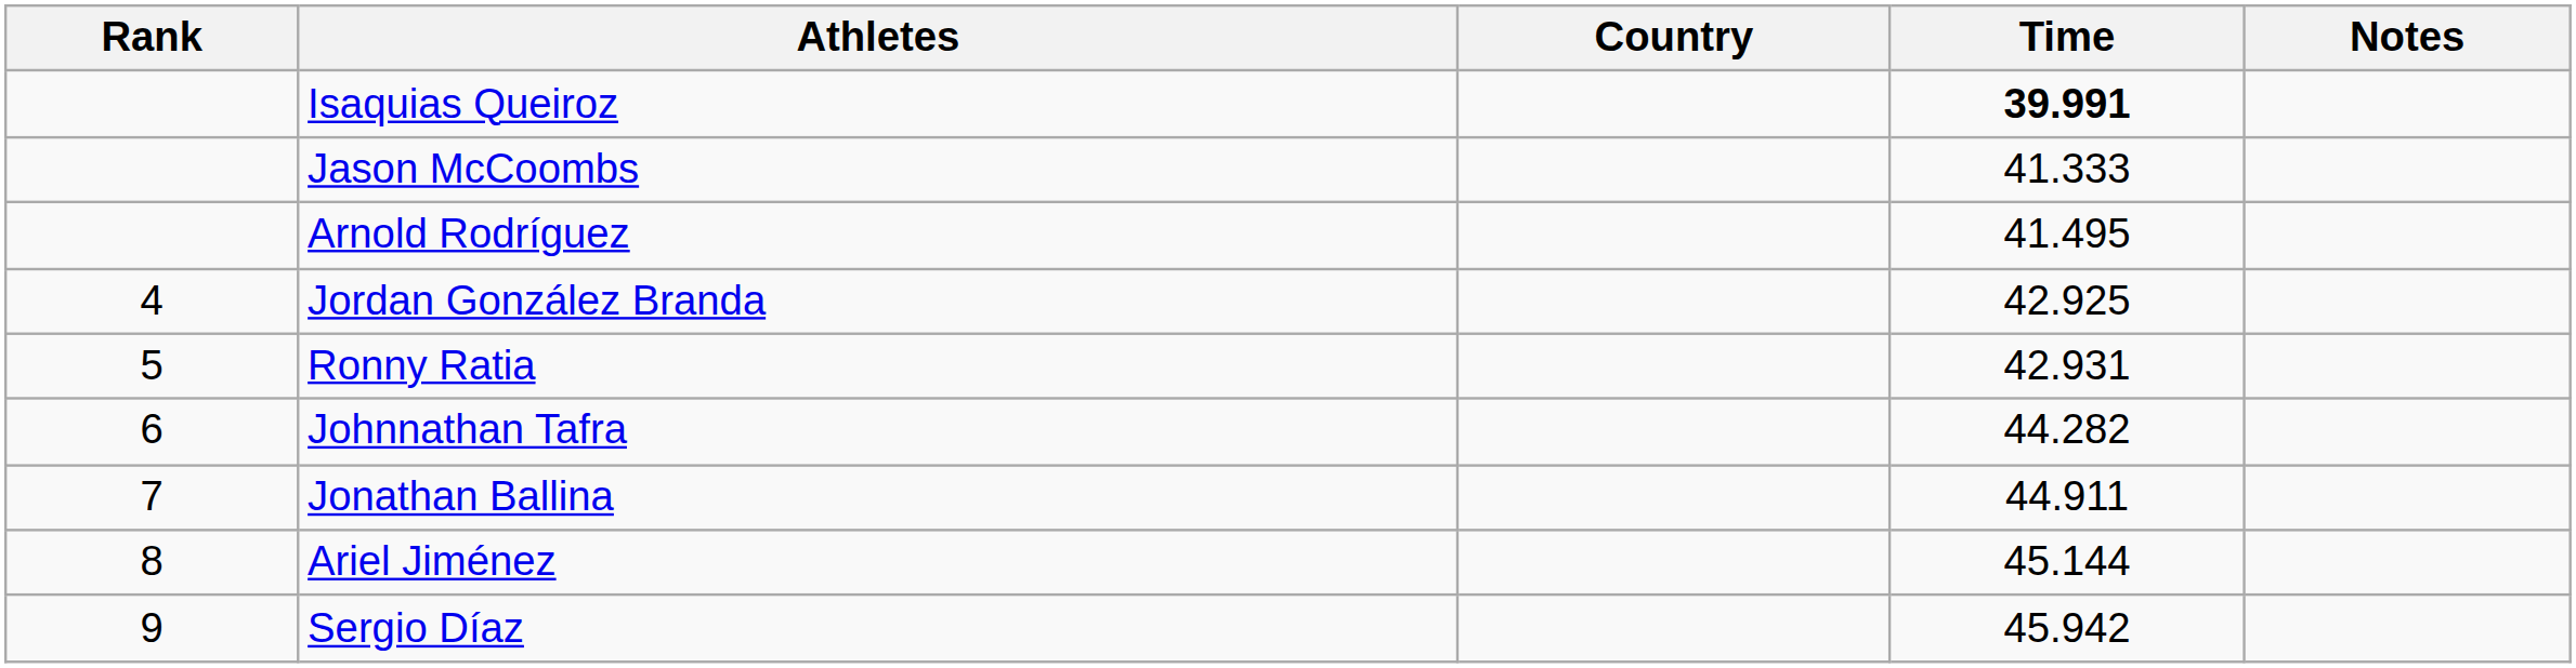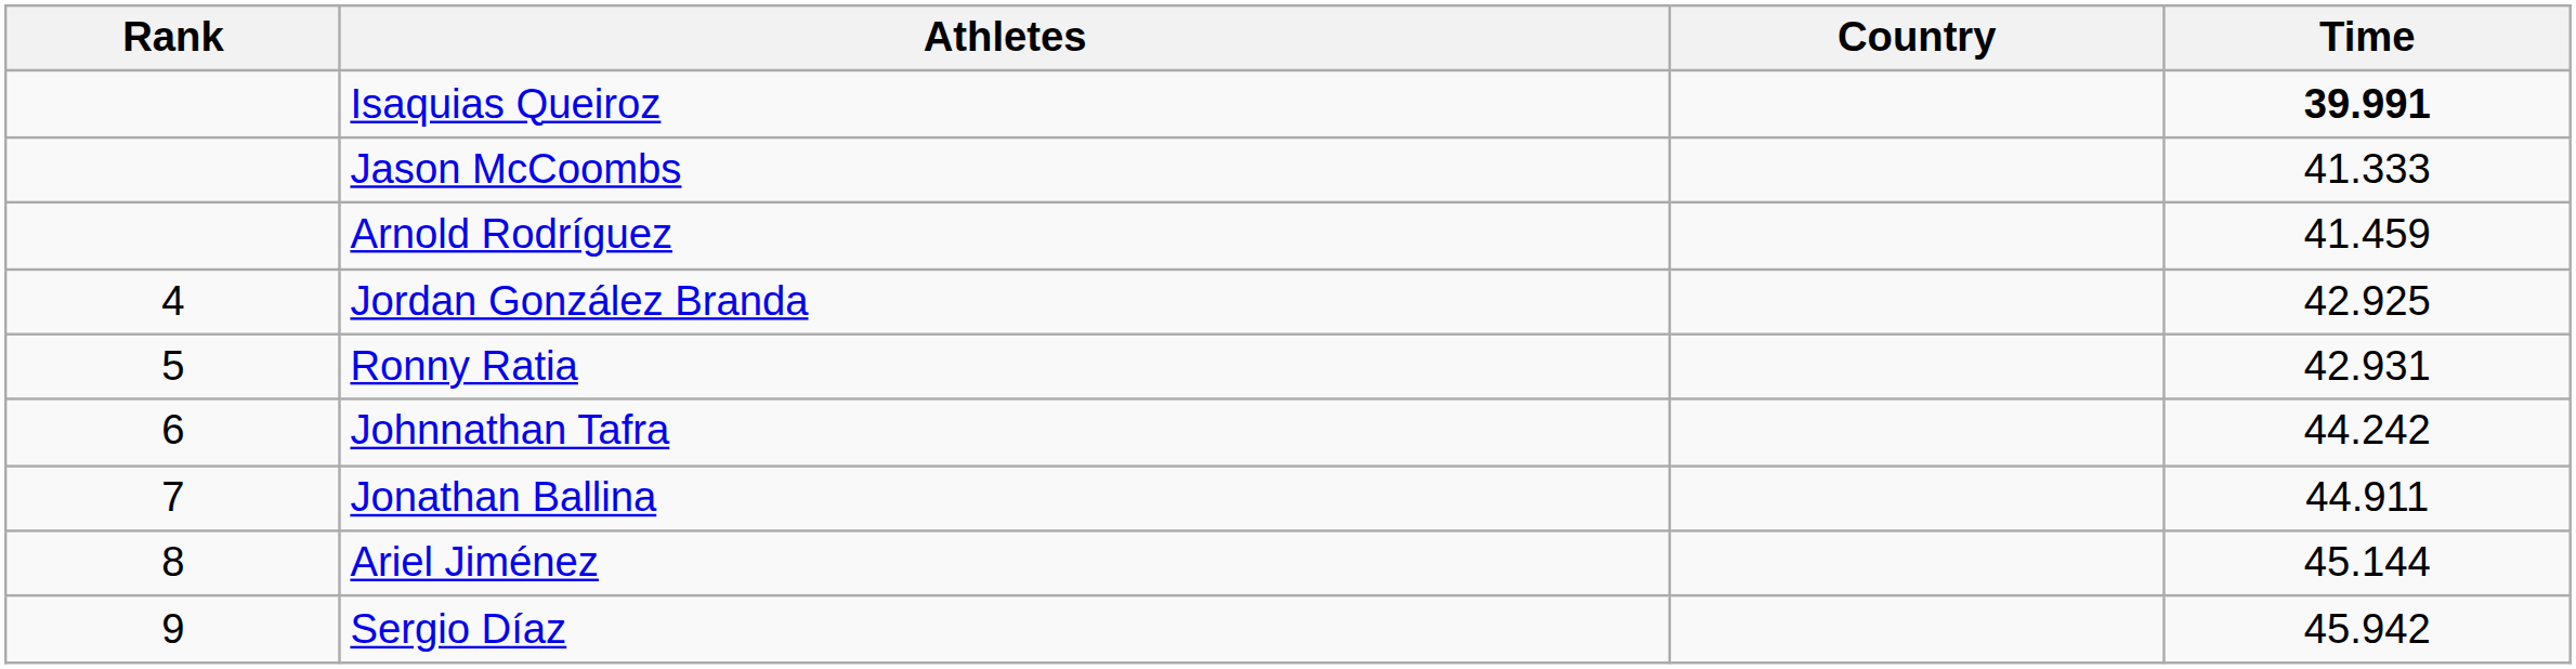 <table class="wikitable" width=50% style="text-align:center">
 <tr>
 <th>Rank</th>
 <th>Athletes</th>
 <th>Country</th>
 <th>Time</th>
-<th>Notes</th>
 </tr>
 <tr>
 <td></td>
 <td align=left><a href='#'>Isaquias Queiroz</a></td>
 <td align=left></td>
 <td><strong>39.991</strong></td>
-<td></td>
 </tr>
 <tr>
 <td></td>
 <td align=left><a href='#'>Jason McCoombs</a></td>
 <td align=left></td>
 <td>41.333</td>
-<td></td>
 </tr>
 <tr>
 <td></td>
 <td align=left><a href='#'>Arnold Rodríguez</a></td>
 <td align=left></td>
-<td>41.495</td>
-<td></td>
+<td>41.459</td>
 </tr>
 <tr>
 <td>4</td>
 <td align=left><a href='#'>Jordan González Branda</a></td>
 <td align=left></td>
 <td>42.925</td>
-<td></td>
 </tr>
 <tr>
 <td>5</td>
 <td align=left><a href='#'>Ronny Ratia</a></td>
 <td align=left></td>
 <td>42.931</td>
-<td></td>
 </tr>
 <tr>
 <td>6</td>
 <td align=left><a href='#'>Johnnathan Tafra</a></td>
 <td align=left></td>
-<td>44.282</td>
-<td></td>
+<td>44.242</td>
 </tr>
 <tr>
 <td>7</td>
 <td align=left><a href='#'>Jonathan Ballina</a></td>
 <td align=left></td>
 <td>44.911</td>
-<td></td>
 </tr>
 <tr>
 <td>8</td>
 <td align=left><a href='#'>Ariel Jiménez</a></td>
 <td align=left></td>
 <td>45.144</td>
-<td></td>
 </tr>
 <tr>
 <td>9</td>
 <td align=left><a href='#'>Sergio Díaz</a></td>
 <td align=left></td>
 <td>45.942</td>
-<td></td>
 </tr>
 </table>
